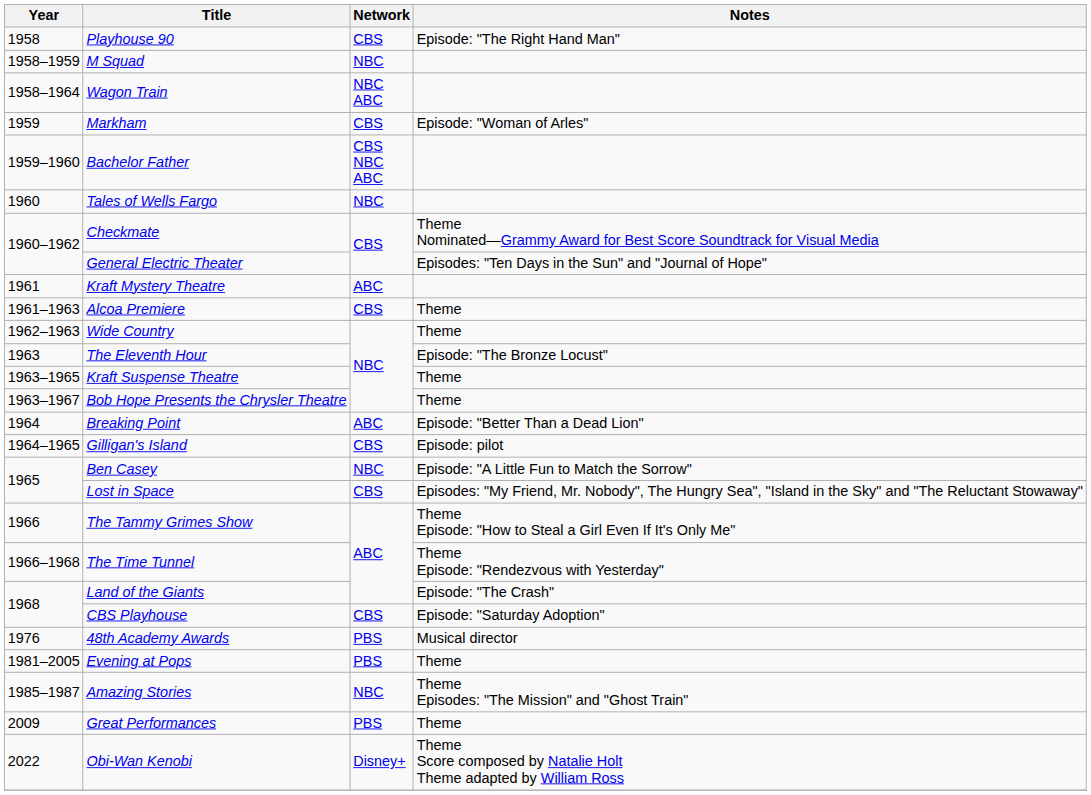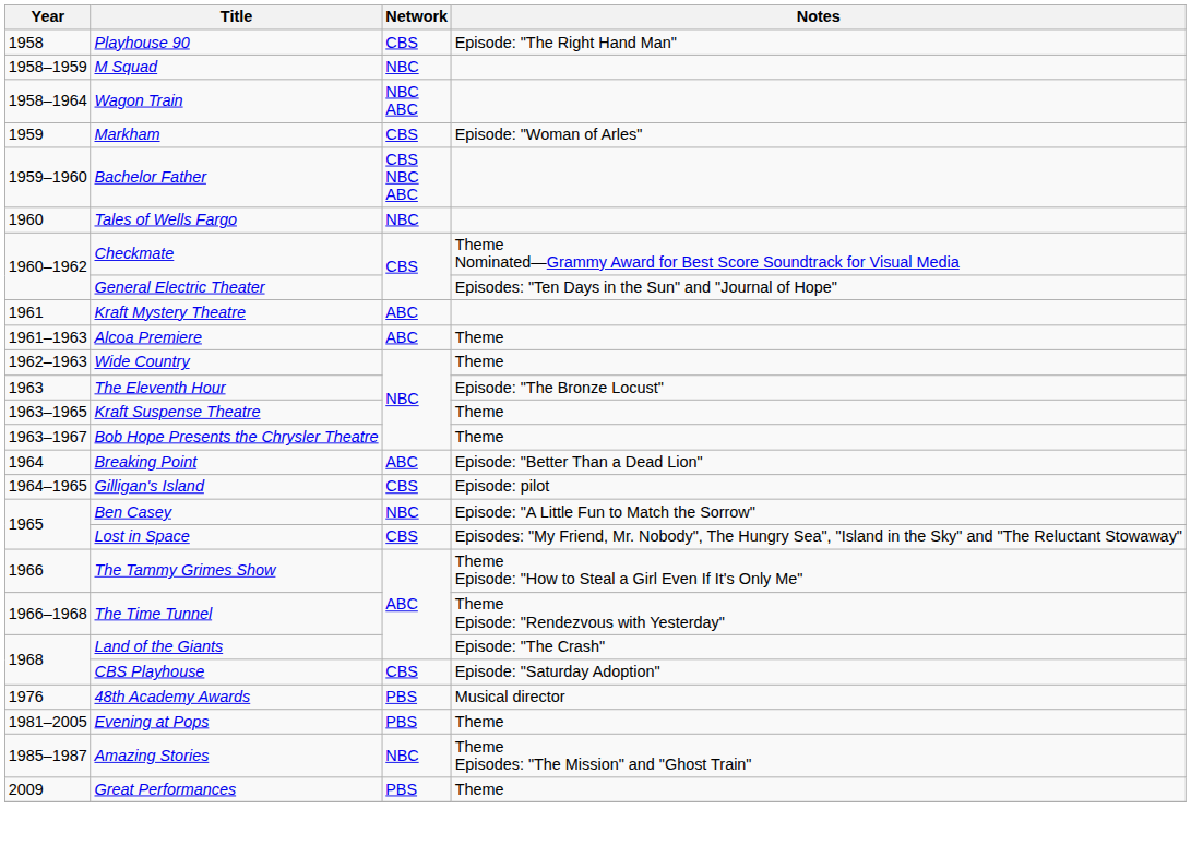 <table class="wikitable sortable">
 <tr>
 <th>Year</th>
 <th>Title</th>
 <th>Network</th>
 <th>Notes</th>
 </tr>
 <tr>
 <td>1958</td>
 <td><em><a href='#'>Playhouse 90</a></em></td>
 <td><a href='#'>CBS</a></td>
 <td>Episode: "The Right Hand Man"</td>
 </tr>
 <tr>
 <td>1958–1959</td>
 <td><em><a href='#'>M Squad</a></em></td>
 <td><a href='#'>NBC</a></td>
 <td></td>
 </tr>
 <tr>
 <td>1958–1964</td>
 <td><em><a href='#'>Wagon Train</a></em></td>
 <td><a href='#'>NBC</a><br><a href='#'>ABC</a></td>
 <td></td>
 </tr>
 <tr>
 <td>1959</td>
 <td><em><a href='#'>Markham</a></em></td>
 <td><a href='#'>CBS</a></td>
 <td>Episode: "Woman of Arles"</td>
 </tr>
 <tr>
 <td>1959–1960</td>
 <td><em><a href='#'>Bachelor Father</a></em></td>
 <td><a href='#'>CBS</a><br><a href='#'>NBC</a><br><a href='#'>ABC</a></td>
 <td></td>
 </tr>
 <tr>
 <td>1960</td>
 <td><em><a href='#'>Tales of Wells Fargo</a></em></td>
 <td><a href='#'>NBC</a></td>
 <td></td>
 </tr>
 <tr>
 <td rowspan=2>1960–1962</td>
 <td><em><a href='#'>Checkmate</a></em></td>
 <td rowspan=2><a href='#'>CBS</a></td>
 <td>Theme<br>Nominated—<a href='#'>Grammy Award for Best Score Soundtrack for Visual Media</a></td>
 </tr>
 <tr>
 <td><em><a href='#'>General Electric Theater</a></em></td>
 <td>Episodes: "Ten Days in the Sun" and "Journal of Hope"</td>
 </tr>
 <tr>
 <td>1961</td>
 <td><em><a href='#'>Kraft Mystery Theatre</a></em></td>
 <td><a href='#'>ABC</a></td>
 <td></td>
 </tr>
 <tr>
 <td>1961–1963</td>
 <td><em><a href='#'>Alcoa Premiere</a></em></td>
-<td><a href='#'>CBS</a></td>
+<td><a href='#'>ABC</a></td>
 <td>Theme</td>
 </tr>
 <tr>
 <td>1962–1963</td>
 <td><em><a href='#'>Wide Country</a></em></td>
 <td rowspan=4><a href='#'>NBC</a></td>
 <td>Theme</td>
 </tr>
 <tr>
 <td>1963</td>
 <td><em><a href='#'>The Eleventh Hour</a></em></td>
 <td>Episode: "The Bronze Locust"</td>
 </tr>
 <tr>
 <td>1963–1965</td>
 <td><em><a href='#'>Kraft Suspense Theatre</a></em></td>
 <td>Theme</td>
 </tr>
 <tr>
 <td>1963–1967</td>
 <td><em><a href='#'>Bob Hope Presents the Chrysler Theatre</a></em></td>
 <td>Theme</td>
 </tr>
 <tr>
 <td>1964</td>
 <td><em><a href='#'>Breaking Point</a></em></td>
 <td><a href='#'>ABC</a></td>
 <td>Episode: "Better Than a Dead Lion"</td>
 </tr>
 <tr>
 <td>1964–1965</td>
 <td><em><a href='#'>Gilligan's Island</a></em></td>
 <td><a href='#'>CBS</a></td>
 <td>Episode: pilot</td>
 </tr>
 <tr>
 <td rowspan=2>1965</td>
 <td><em><a href='#'>Ben Casey</a></em></td>
 <td><a href='#'>NBC</a></td>
 <td>Episode: "A Little Fun to Match the Sorrow"</td>
 </tr>
 <tr>
 <td><em><a href='#'>Lost in Space</a></em></td>
 <td><a href='#'>CBS</a></td>
 <td>Episodes: "My Friend, Mr. Nobody", The Hungry Sea", "Island in the Sky" and "The Reluctant Stowaway"</td>
 </tr>
 <tr>
 <td>1966</td>
 <td><em><a href='#'>The Tammy Grimes Show</a></em></td>
 <td rowspan=3><a href='#'>ABC</a></td>
 <td>Theme<br>Episode: "How to Steal a Girl Even If It's Only Me"</td>
 </tr>
 <tr>
 <td>1966–1968</td>
 <td><em><a href='#'>The Time Tunnel</a></em></td>
 <td>Theme<br>Episode: "Rendezvous with Yesterday"</td>
 </tr>
 <tr>
 <td rowspan=2>1968</td>
 <td><em><a href='#'>Land of the Giants</a></em></td>
 <td>Episode: "The Crash"</td>
 </tr>
 <tr>
 <td><em><a href='#'>CBS Playhouse</a></em></td>
 <td><a href='#'>CBS</a></td>
 <td>Episode: "Saturday Adoption"</td>
 </tr>
 <tr>
 <td>1976</td>
 <td><em><a href='#'>48th Academy Awards</a></em></td>
 <td><a href='#'>PBS</a></td>
 <td>Musical director</td>
 </tr>
 <tr>
 <td>1981–2005</td>
 <td><em><a href='#'>Evening at Pops</a></em></td>
 <td><a href='#'>PBS</a></td>
 <td>Theme</td>
 </tr>
 <tr>
 <td>1985–1987</td>
 <td><em><a href='#'>Amazing Stories</a></em></td>
 <td><a href='#'>NBC</a></td>
 <td>Theme<br>Episodes: "The Mission" and "Ghost Train"</td>
 </tr>
 <tr>
 <td>2009</td>
 <td><em><a href='#'>Great Performances</a></em></td>
 <td><a href='#'>PBS</a></td>
 <td>Theme</td>
 </tr>
 <tr>
-<td>2022</td>
-<td><em><a href='#'>Obi-Wan Kenobi</a></em></td>
-<td><a href='#'>Disney+</a></td>
-<td>Theme<br>Score composed by <a href='#'>Natalie Holt</a><br>Theme adapted by <a href='#'>William Ross</a></td>
-</tr>
-<tr>
 </tr>
 </table>
